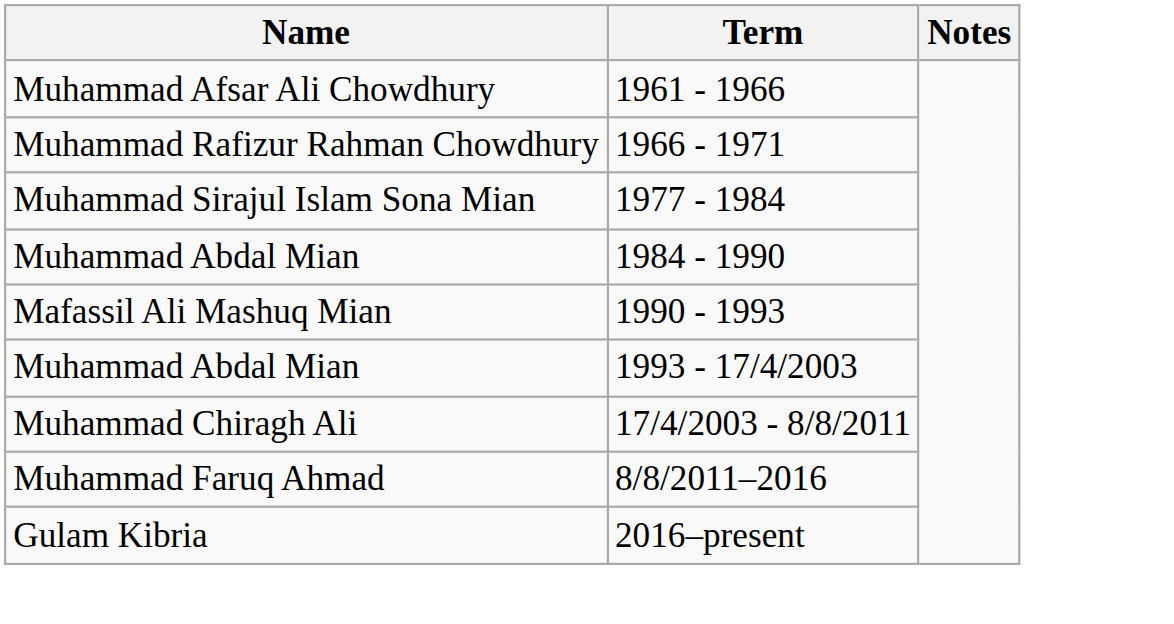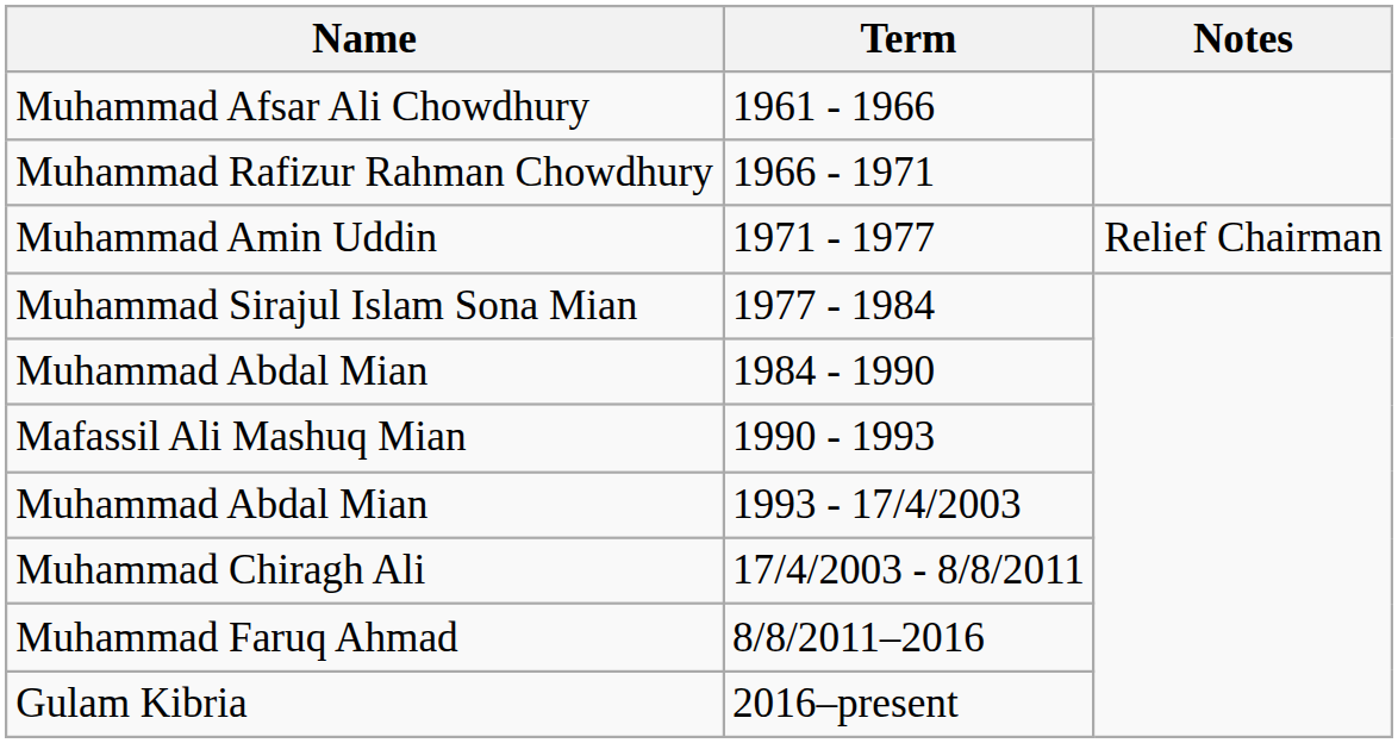 <table class="wikitable">
 <tr>
 <th>Name</th>
 <th>Term</th>
 <th>Notes</th>
 </tr>
 <tr>
 <td>Muhammad Afsar Ali Chowdhury</td>
 <td>1961 - 1966</td>
 </tr>
 <tr>
 <td>Muhammad Rafizur Rahman Chowdhury</td>
 <td>1966 - 1971</td>
+</tr>
+<tr>
+<td>Muhammad Amin Uddin</td>
+<td>1971 - 1977</td>
+<td>Relief Chairman</td>
 </tr>
 <tr>
 <td>Muhammad Sirajul Islam Sona Mian</td>
 <td>1977 - 1984</td>
 </tr>
 <tr>
 <td>Muhammad Abdal Mian</td>
 <td>1984 - 1990</td>
 </tr>
 <tr>
 <td>Mafassil Ali Mashuq Mian</td>
 <td>1990 - 1993</td>
 </tr>
 <tr>
 <td>Muhammad Abdal Mian</td>
 <td>1993 - 17/4/2003</td>
 </tr>
 <tr>
 <td>Muhammad Chiragh Ali</td>
 <td>17/4/2003 - 8/8/2011</td>
 </tr>
 <tr>
 <td>Muhammad Faruq Ahmad</td>
 <td>8/8/2011–2016</td>
 </tr>
 <tr>
 <td>Gulam Kibria</td>
 <td>2016–present</td>
 </tr>
 </table>
